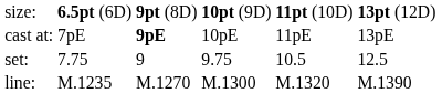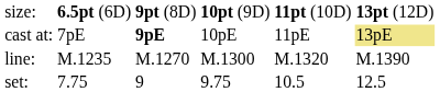 <table style="margin-left:40px;">
 <tr>
 <td>size:</td>
 <td><strong>6.5pt</strong> (6D)</td>
 <td><strong>9pt</strong> (8D)</td>
 <td><strong>10pt</strong> (9D)</td>
 <td><strong>11pt</strong> (10D)</td>
 <td><strong>13pt</strong> (12D)</td>
 </tr>
 <tr>
 <td>cast at:</td>
 <td>7pE</td>
 <td><strong>9pE</strong></td>
 <td>10pE</td>
 <td>11pE</td>
-<td>13pE</td>
+<td style="background: khaki;">13pE</td>
+</tr>
+<tr>
+<td>line:</td>
+<td>M.1235</td>
+<td>M.1270</td>
+<td>M.1300</td>
+<td>M.1320</td>
+<td>M.1390</td>
 </tr>
 <tr>
 <td>set:</td>
 <td>7.75</td>
 <td>9</td>
 <td>9.75</td>
 <td>10.5</td>
 <td>12.5</td>
 </tr>
-<tr>
-<td>line:</td>
-<td>M.1235</td>
-<td>M.1270</td>
-<td>M.1300</td>
-<td>M.1320</td>
-<td>M.1390</td>
-</tr>
 </table>
